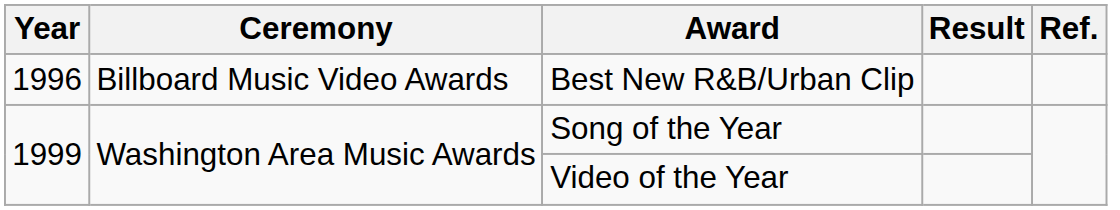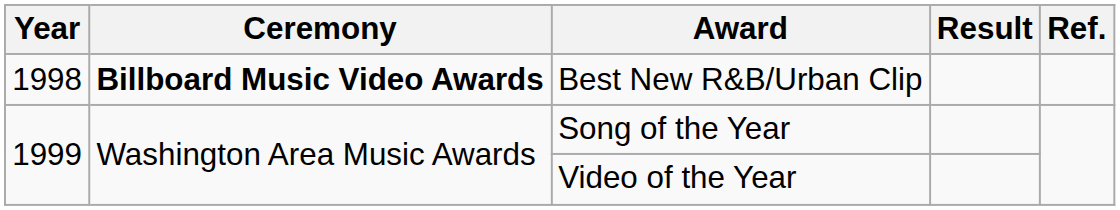 <table class="wikitable">
 <tr>
 <th align="left">Year</th>
 <th align="left">Ceremony</th>
 <th align="left">Award</th>
 <th align="left">Result</th>
 <th align="left">Ref.</th>
 </tr>
 <tr>
-<td>1996</td>
-<td>Billboard Music Video Awards</td>
+<td>1998</td>
+<td><strong>Billboard Music Video Awards</strong></td>
 <td>Best New R&B/Urban Clip</td>
 <td></td>
 <td></td>
 </tr>
 <tr>
 <td rowspan="2">1999</td>
 <td rowspan="2">Washington Area Music Awards</td>
 <td>Song of the Year</td>
 <td></td>
 <td rowspan="2"></td>
 </tr>
 <tr>
 <td>Video of the Year</td>
 <td></td>
 </tr>
 </table>
